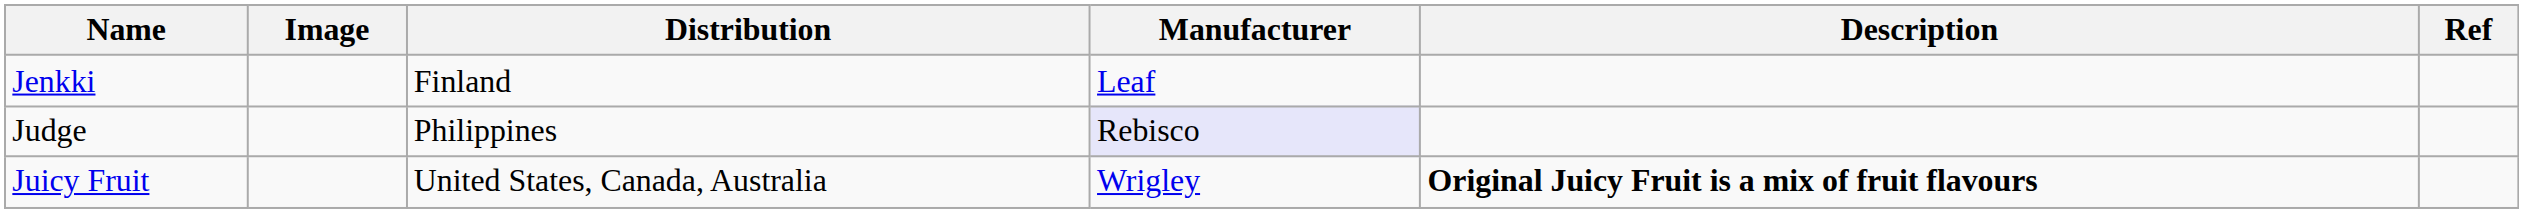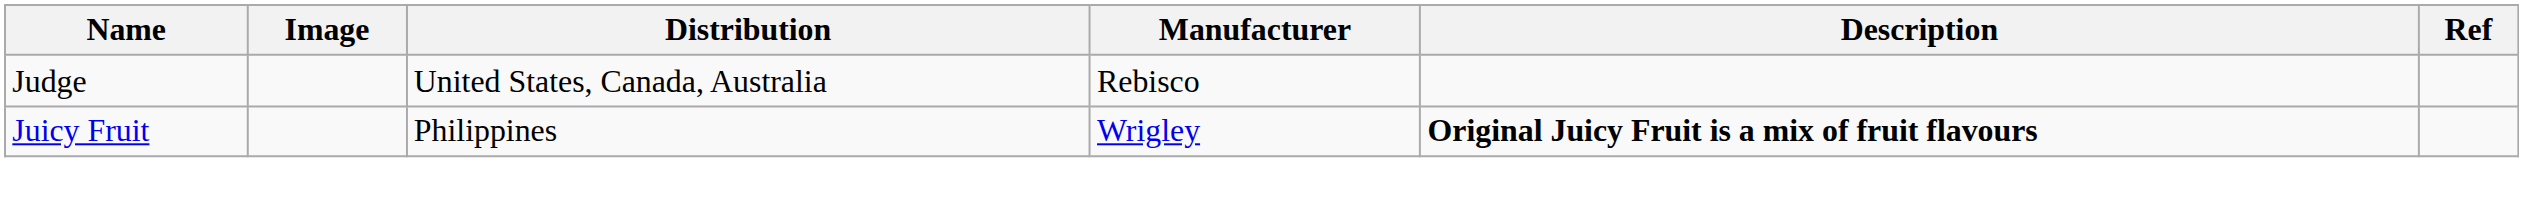 <table class="wikitable sortable" style="width:100%">
 <tr>
 <th>Name</th>
 <th class="unsortable">Image</th>
 <th>Distribution</th>
 <th>Manufacturer</th>
 <th>Description</th>
 <th>Ref</th>
 </tr>
 <tr>
-<td><a href='#'>Jenkki</a></td>
-<td></td>
-<td>Finland</td>
-<td><a href='#'>Leaf</a></td>
-<td></td>
-<td></td>
-</tr>
-<tr>
 <td>Judge</td>
 <td></td>
-<td>Philippines</td>
-<td style="background: lavender;">Rebisco</td>
+<td>United States, Canada, Australia</td>
+<td>Rebisco</td>
 <td></td>
 <td></td>
 </tr>
 <tr>
 <td><a href='#'>Juicy Fruit</a></td>
 <td></td>
-<td>United States, Canada, Australia</td>
+<td>Philippines</td>
 <td><a href='#'>Wrigley</a></td>
 <td><strong>Original Juicy Fruit is a mix of fruit flavours</strong></td>
 <td></td>
 </tr>
 </table>
